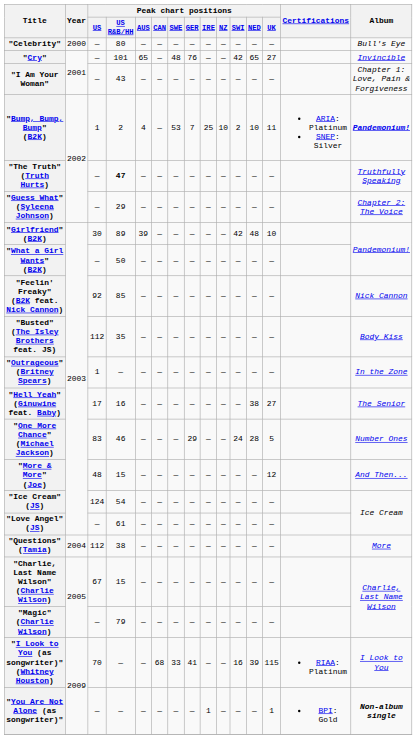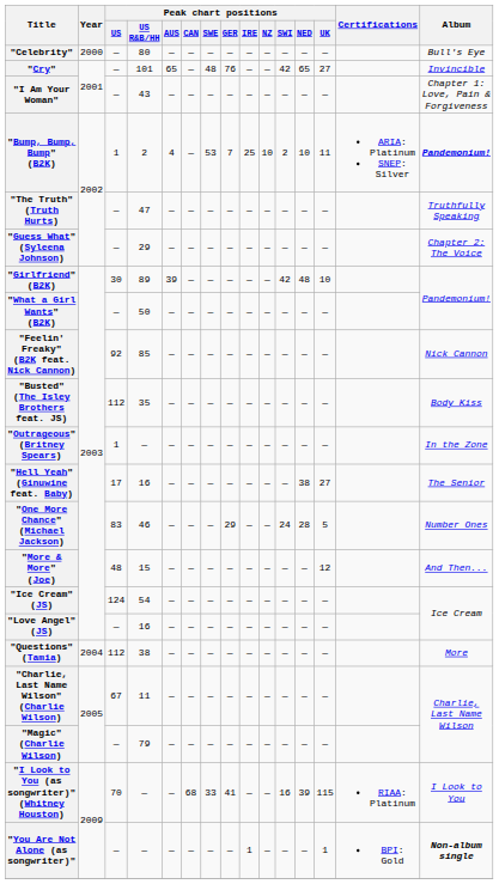 <table class="wikitable plainrowheaders" style="text-align:center;">
 <tr>
 <th scope="col" rowspan="2" style="width:20em;">Title</th>
 <th scope="col" rowspan="2">Year</th>
 <th scope="col" colspan="11">Peak chart positions</th>
 <th scope="col" rowspan="2" style="width:12em;"><a href='#'>Certifications</a></th>
 <th scope="col" rowspan="2">Album</th>
 </tr>
 <tr>
 <th scope="col" style="width:3em;font-size:90%;"><a href='#'>US</a></th>
 <th scope="col" style="width:3em;font-size:90%;"><a href='#'>US R&B/HH</a></th>
 <th scope="col" style="width:3em;font-size:90%;"><a href='#'>AUS</a></th>
 <th scope="col" style="width:3em;font-size:90%;"><a href='#'>CAN</a></th>
 <th scope="col" style="width:3em;font-size:90%;"><a href='#'>SWE</a></th>
 <th scope="col" style="width:3em;font-size:90%;"><a href='#'>GER</a></th>
 <th scope="col" style="width:3em;font-size:90%;"><a href='#'>IRE</a></th>
 <th scope="col" style="width:3em;font-size:90%;"><a href='#'>NZ</a></th>
 <th scope="col" style="width:3em;font-size:90%;"><a href='#'>SWI</a></th>
 <th scope="col" style="width:3em;font-size:90%;"><a href='#'>NED</a></th>
 <th scope="col" style="width:3em;font-size:90%;"><a href='#'>UK</a></th>
 </tr>
 <tr>
 <th scope="row">"Celebrity"<br></th>
 <td>2000</td>
 <td>—</td>
 <td>80</td>
 <td>—</td>
 <td>—</td>
 <td>—</td>
 <td>—</td>
 <td>—</td>
 <td>—</td>
 <td>—</td>
 <td>—</td>
 <td>—</td>
 <td></td>
 <td><em>Bull's Eye</em></td>
 </tr>
 <tr>
 <th scope="row">"<a href='#'>Cry</a>"<br></th>
 <td rowspan="2">2001</td>
 <td>—</td>
 <td>101</td>
 <td>65</td>
 <td>—</td>
 <td>48</td>
 <td>76</td>
 <td>—</td>
 <td>—</td>
 <td>42</td>
 <td>65</td>
 <td>27</td>
 <td></td>
 <td><em><a href='#'>Invincible</a></em></td>
 </tr>
 <tr>
 <th scope="row">"I Am Your Woman"<br></th>
 <td>—</td>
 <td>43</td>
 <td>—</td>
 <td>—</td>
 <td>—</td>
 <td>—</td>
 <td>—</td>
 <td>—</td>
 <td>—</td>
 <td>—</td>
 <td>—</td>
 <td></td>
 <td><em>Chapter 1: Love, Pain & Forgiveness</em></td>
 </tr>
 <tr>
 <th scope="row">"<a href='#'>Bump, Bump, Bump</a>"<br>(<a href='#'>B2K</a>)</th>
 <td rowspan="3">2002</td>
 <td>1</td>
 <td>2</td>
 <td>4</td>
 <td>—</td>
 <td>53</td>
 <td>7</td>
 <td>25</td>
 <td>10</td>
 <td>2</td>
 <td>10</td>
 <td>11</td>
 <td><br><ul><li><a href='#'>ARIA</a>: Platinum</li><li><a href='#'>SNEP</a>: Silver</li></ul></td>
 <td><strong><em><a href='#'>Pandemonium!</a></em></strong></td>
 </tr>
 <tr>
 <th scope="row">"The Truth"<br>(<a href='#'>Truth Hurts</a>)</th>
 <td>—</td>
-<td><strong>47</strong></td>
+<td>47</td>
 <td>—</td>
 <td>—</td>
 <td>—</td>
 <td>—</td>
 <td>—</td>
 <td>—</td>
 <td>—</td>
 <td>—</td>
 <td>—</td>
 <td></td>
 <td><em><a href='#'>Truthfully Speaking</a></em></td>
 </tr>
 <tr>
 <th scope="row">"<a href='#'>Guess What</a>"<br>(<a href='#'>Syleena Johnson</a>)</th>
 <td>—</td>
 <td>29</td>
 <td>—</td>
 <td>—</td>
 <td>—</td>
 <td>—</td>
 <td>—</td>
 <td>—</td>
 <td>—</td>
 <td>—</td>
 <td>—</td>
 <td></td>
 <td><em><a href='#'>Chapter 2: The Voice</a></em></td>
 </tr>
 <tr>
 <th scope="row">"<a href='#'>Girlfriend</a>"<br>(<a href='#'>B2K</a>)</th>
 <td rowspan="10">2003</td>
 <td>30</td>
 <td>89</td>
 <td>39</td>
 <td>—</td>
 <td>—</td>
 <td>—</td>
 <td>—</td>
 <td>—</td>
 <td>42</td>
 <td>48</td>
 <td>10</td>
 <td></td>
 <td rowspan="2"><em><a href='#'>Pandemonium!</a></em></td>
 </tr>
 <tr>
 <th scope="row">"<a href='#'>What a Girl Wants</a>"<br>(<a href='#'>B2K</a>)</th>
 <td>—</td>
 <td>50</td>
 <td>—</td>
 <td>—</td>
 <td>—</td>
 <td>—</td>
 <td>—</td>
 <td>—</td>
 <td>—</td>
 <td>—</td>
 <td>—</td>
 <td></td>
 </tr>
 <tr>
 <th scope="row">"Feelin' Freaky"<br>(<a href='#'>B2K</a> feat. <a href='#'>Nick Cannon</a>)</th>
 <td>92</td>
 <td>85</td>
 <td>—</td>
 <td>—</td>
 <td>—</td>
 <td>—</td>
 <td>—</td>
 <td>—</td>
 <td>—</td>
 <td>—</td>
 <td>—</td>
 <td></td>
 <td><em><a href='#'>Nick Cannon</a></em></td>
 </tr>
 <tr>
 <th scope="row">"Busted"<br>(<a href='#'>The Isley Brothers</a> feat. JS)</th>
 <td>112</td>
 <td>35</td>
 <td>—</td>
 <td>—</td>
 <td>—</td>
 <td>—</td>
 <td>—</td>
 <td>—</td>
 <td>—</td>
 <td>—</td>
 <td>—</td>
 <td></td>
 <td><em><a href='#'>Body Kiss</a></em></td>
 </tr>
 <tr>
 <th scope="row">"<a href='#'>Outrageous</a>"<br>(<a href='#'>Britney Spears</a>)</th>
 <td>1</td>
 <td>—</td>
 <td>—</td>
 <td>—</td>
 <td>—</td>
 <td>—</td>
 <td>—</td>
 <td>—</td>
 <td>—</td>
 <td>—</td>
 <td>—</td>
 <td></td>
 <td><em><a href='#'>In the Zone</a></em></td>
 </tr>
 <tr>
 <th scope="row">"<a href='#'>Hell Yeah</a>"<br>(<a href='#'>Ginuwine</a> feat. <a href='#'>Baby</a>)</th>
 <td>17</td>
 <td>16</td>
 <td>—</td>
 <td>—</td>
 <td>—</td>
 <td>—</td>
 <td>—</td>
 <td>—</td>
 <td>—</td>
 <td>38</td>
 <td>27</td>
 <td></td>
 <td><em><a href='#'>The Senior</a></em></td>
 </tr>
 <tr>
 <th scope="row">"<a href='#'>One More Chance</a>"<br>(<a href='#'>Michael Jackson</a>)</th>
 <td>83</td>
 <td>46</td>
 <td>—</td>
 <td>—</td>
 <td>—</td>
 <td>29</td>
 <td>—</td>
 <td>—</td>
 <td>24</td>
 <td>28</td>
 <td>5</td>
 <td></td>
 <td><em><a href='#'>Number Ones</a></em></td>
 </tr>
 <tr>
 <th scope="row">"<a href='#'>More & More</a>"<br>(<a href='#'>Joe</a>)</th>
 <td>48</td>
 <td>15</td>
 <td>—</td>
 <td>—</td>
 <td>—</td>
 <td>—</td>
 <td>—</td>
 <td>—</td>
 <td>—</td>
 <td>—</td>
 <td>12</td>
 <td></td>
 <td><em><a href='#'>And Then...</a></em></td>
 </tr>
 <tr>
 <th scope="row">"Ice Cream"<br>(<a href='#'>JS</a>)</th>
 <td>124</td>
 <td>54</td>
 <td>—</td>
 <td>—</td>
 <td>—</td>
 <td>—</td>
 <td>—</td>
 <td>—</td>
 <td>—</td>
 <td>—</td>
 <td>—</td>
 <td></td>
 <td rowspan="2"><em>Ice Cream</em></td>
 </tr>
 <tr>
 <th scope="row">"Love Angel"<br>(<a href='#'>JS</a>)</th>
 <td>—</td>
-<td>61</td>
+<td>16</td>
 <td>—</td>
 <td>—</td>
 <td>—</td>
 <td>—</td>
 <td>—</td>
 <td>—</td>
 <td>—</td>
 <td>—</td>
 <td>—</td>
 <td></td>
 </tr>
 <tr>
 <th scope="row">"Questions"<br>(<a href='#'>Tamia</a>)</th>
 <td>2004</td>
 <td>112</td>
 <td>38</td>
 <td>—</td>
 <td>—</td>
 <td>—</td>
 <td>—</td>
 <td>—</td>
 <td>—</td>
 <td>—</td>
 <td>—</td>
 <td>—</td>
 <td></td>
 <td><em><a href='#'>More</a></em></td>
 </tr>
 <tr>
 <th scope="row">"Charlie, Last Name Wilson"<br>(<a href='#'>Charlie Wilson</a>)</th>
 <td rowspan="2">2005</td>
 <td>67</td>
-<td>15</td>
+<td>11</td>
 <td>—</td>
 <td>—</td>
 <td>—</td>
 <td>—</td>
 <td>—</td>
 <td>—</td>
 <td>—</td>
 <td>—</td>
 <td>—</td>
 <td></td>
 <td rowspan="2"><em><a href='#'>Charlie, Last Name Wilson</a></em></td>
 </tr>
 <tr>
 <th scope="row">"Magic"<br>(<a href='#'>Charlie Wilson</a>)</th>
 <td>—</td>
 <td>79</td>
 <td>—</td>
 <td>—</td>
 <td>—</td>
 <td>—</td>
 <td>—</td>
 <td>—</td>
 <td>—</td>
 <td>—</td>
 <td>—</td>
 <td></td>
 </tr>
 <tr>
 <th scope="row">"<a href='#'>I Look to You</a> (as songwriter)"<br>(<a href='#'>Whitney Houston</a>)</th>
 <td rowspan="2">2009</td>
 <td>70</td>
 <td>—</td>
 <td>—</td>
 <td>68</td>
 <td>33</td>
 <td>41</td>
 <td>—</td>
 <td>—</td>
 <td>16</td>
 <td>39</td>
 <td>115</td>
 <td><br><ul><li><a href='#'>RIAA</a>: Platinum</li></ul></td>
 <td><em><a href='#'>I Look to You</a></em></td>
 </tr>
 <tr>
 <th scope="row">"<a href='#'>You Are Not Alone</a> (as songwriter)"<br></th>
 <td>—</td>
 <td>—</td>
 <td>—</td>
 <td>—</td>
 <td>—</td>
 <td>—</td>
 <td>1</td>
 <td>—</td>
 <td>—</td>
 <td>—</td>
 <td>1</td>
 <td><br><ul><li><a href='#'>BPI</a>: Gold</li></ul></td>
 <td><strong><em>Non-album single</em></strong></td>
 </tr>
 <tr>
 </tr>
 </table>
